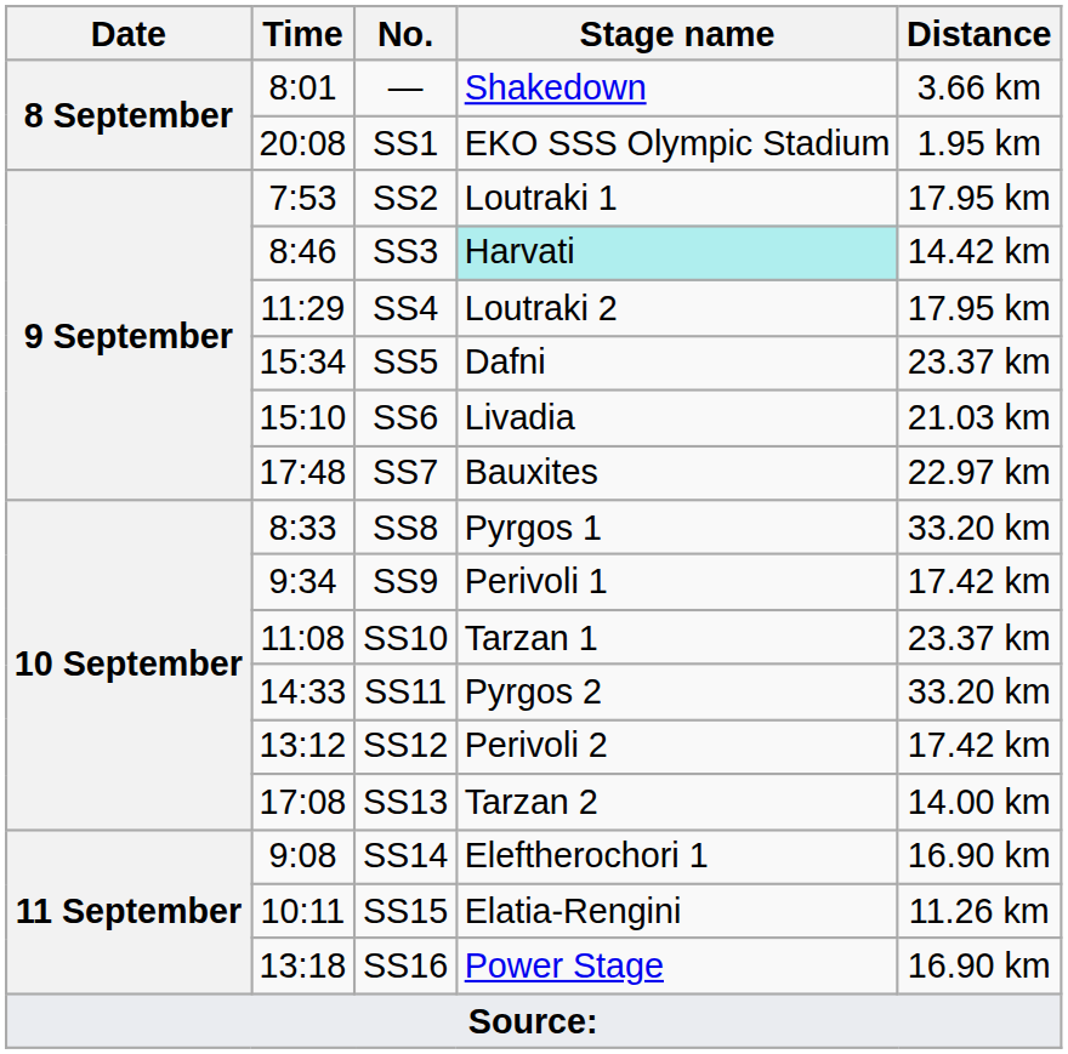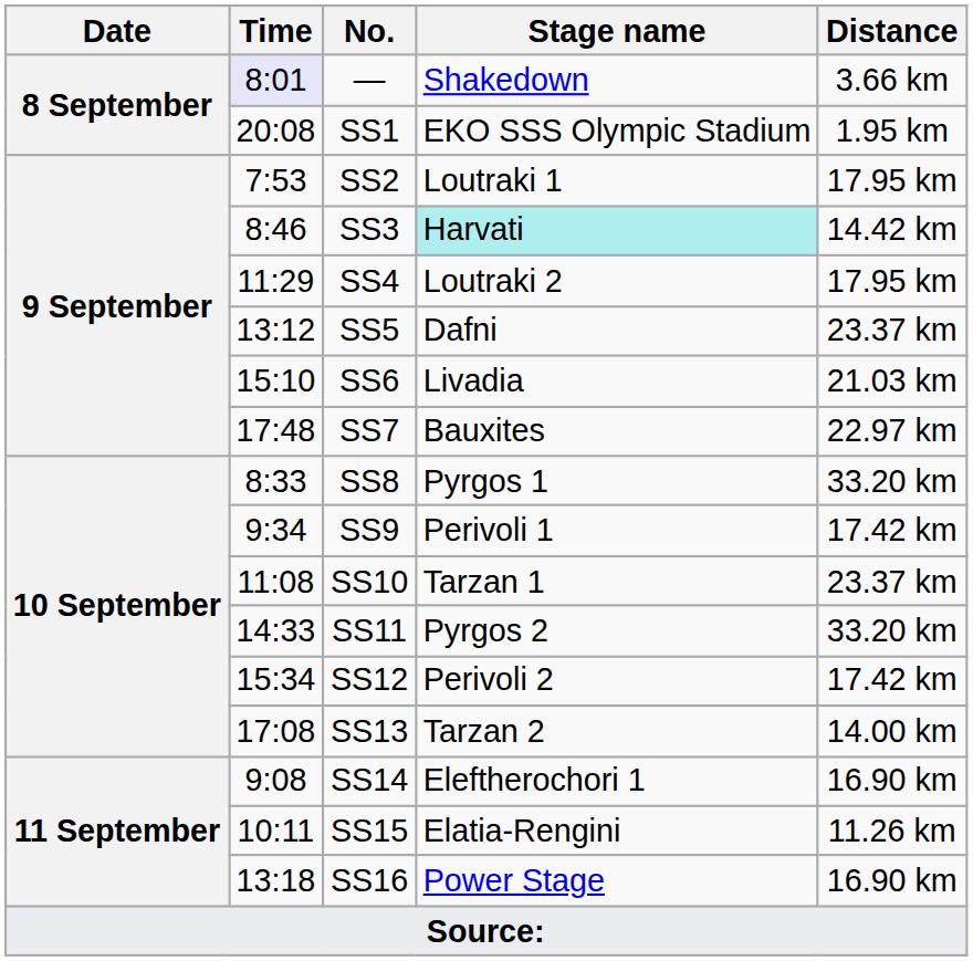 <table class="wikitable" style="font-size: 85%;">
 <tr>
 <th>Date</th>
 <th>Time</th>
 <th>No.</th>
 <th>Stage name</th>
 <th>Distance</th>
 </tr>
 <tr>
 <th rowspan="2">8 September</th>
-<td align="center">8:01</td>
+<td align="center" style="background: lavender;">8:01</td>
 <td align="center">—</td>
 <td><a href='#'>Shakedown</a></td>
 <td align="center">3.66 km</td>
 </tr>
 <tr>
 <td align="center">20:08</td>
 <td align="center">SS1</td>
 <td>EKO SSS Olympic Stadium</td>
 <td align="center">1.95 km</td>
 </tr>
 <tr>
 <th rowspan="6">9 September</th>
 <td align="center">7:53</td>
 <td align="center">SS2</td>
 <td>Loutraki 1</td>
 <td align="center">17.95 km</td>
 </tr>
 <tr>
 <td align="center">8:46</td>
 <td align="center">SS3</td>
 <td style="background: paleturquoise;">Harvati</td>
 <td align="center">14.42 km</td>
 </tr>
 <tr>
 <td align="center">11:29</td>
 <td align="center">SS4</td>
 <td>Loutraki 2</td>
 <td align="center">17.95 km</td>
 </tr>
 <tr>
-<td align="center">15:34</td>
+<td align="center">13:12</td>
 <td align="center">SS5</td>
 <td>Dafni</td>
 <td align="center">23.37 km</td>
 </tr>
 <tr>
 <td align="center">15:10</td>
 <td align="center">SS6</td>
 <td>Livadia</td>
 <td align="center">21.03 km</td>
 </tr>
 <tr>
 <td align="center">17:48</td>
 <td align="center">SS7</td>
 <td>Bauxites</td>
 <td align="center">22.97 km</td>
 </tr>
 <tr>
 <th rowspan="6">10 September</th>
 <td align="center">8:33</td>
 <td align="center">SS8</td>
 <td>Pyrgos 1</td>
 <td align="center">33.20 km</td>
 </tr>
 <tr>
 <td align="center">9:34</td>
 <td align="center">SS9</td>
 <td>Perivoli 1</td>
 <td align="center">17.42 km</td>
 </tr>
 <tr>
 <td align="center">11:08</td>
 <td align="center">SS10</td>
 <td>Tarzan 1</td>
 <td align="center">23.37 km</td>
 </tr>
 <tr>
 <td align="center">14:33</td>
 <td align="center">SS11</td>
 <td>Pyrgos 2</td>
 <td align="center">33.20 km</td>
 </tr>
 <tr>
-<td align="center">13:12</td>
+<td align="center">15:34</td>
 <td align="center">SS12</td>
 <td>Perivoli 2</td>
 <td align="center">17.42 km</td>
 </tr>
 <tr>
 <td align="center">17:08</td>
 <td align="center">SS13</td>
 <td>Tarzan 2</td>
 <td align="center">14.00 km</td>
 </tr>
 <tr>
 <th rowspan="3">11 September</th>
 <td align="center">9:08</td>
 <td align="center">SS14</td>
 <td>Eleftherochori 1</td>
 <td align="center">16.90 km</td>
 </tr>
 <tr>
 <td align="center">10:11</td>
 <td align="center">SS15</td>
 <td>Elatia-Rengini</td>
 <td align="center">11.26 km</td>
 </tr>
 <tr>
 <td align="center">13:18</td>
 <td align="center">SS16</td>
 <td><a href='#'>Power Stage</a></td>
 <td align="center">16.90 km</td>
 </tr>
 <tr>
 <td colspan="5" style="background-color:#EAECF0;text-align:center"><strong>Source:</strong></td>
 </tr>
 </table>
